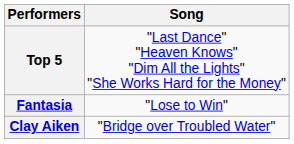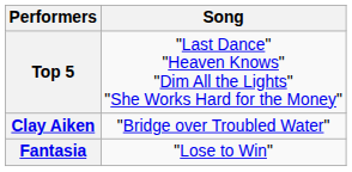 <table class="wikitable" style="text-align:center;">
 <tr>
 <th scope="col">Performers</th>
 <th scope="col">Song</th>
 </tr>
 <tr>
 <th scope="row">Top 5</th>
 <td>"<a href='#'>Last Dance</a>"<br>"<a href='#'>Heaven Knows</a>"<br>"<a href='#'>Dim All the Lights</a>"<br>"<a href='#'>She Works Hard for the Money</a>"</td>
 </tr>
 <tr>
+<th scope="row"><a href='#'>Clay Aiken</a></th>
+<td>"<a href='#'>Bridge over Troubled Water</a>"</td>
+</tr>
+<tr>
 <th scope="row"><a href='#'>Fantasia</a></th>
 <td>"<a href='#'>Lose to Win</a>"</td>
 </tr>
-<tr>
-<th scope="row"><a href='#'>Clay Aiken</a></th>
-<td>"<a href='#'>Bridge over Troubled Water</a>"</td>
-</tr>
 </table>
